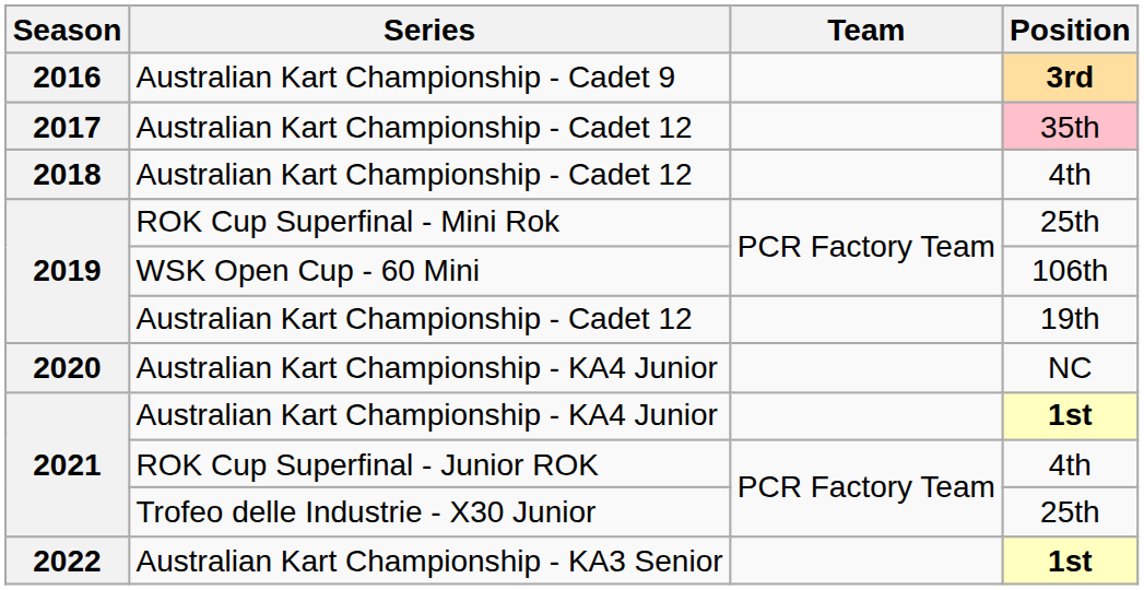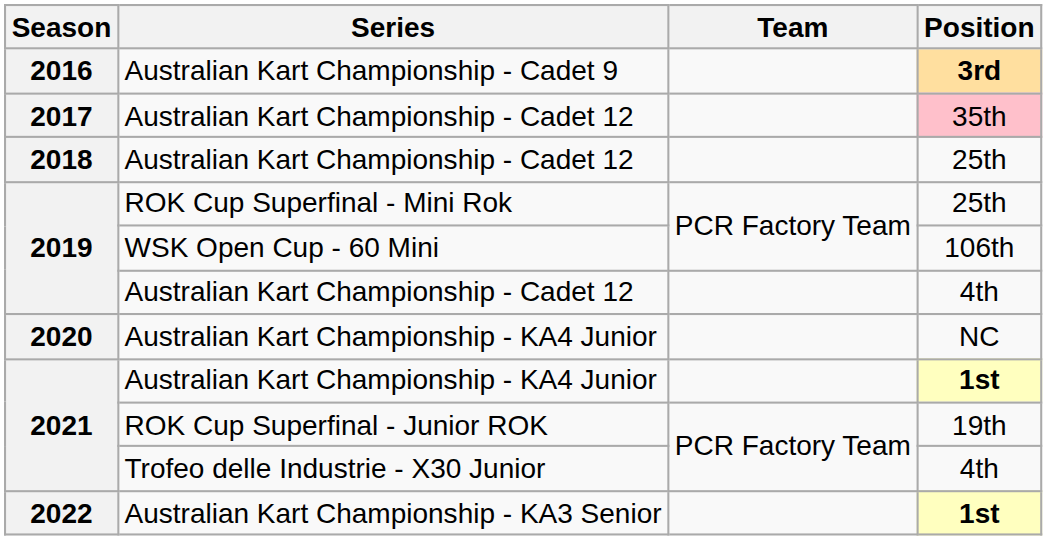 <table class="wikitable" style="font-size: 85%; text-align:center">
 <tr>
 <th>Season</th>
 <th>Series</th>
 <th>Team</th>
 <th>Position</th>
 </tr>
 <tr>
 <th>2016</th>
 <td align="left">Australian Kart Championship - Cadet 9</td>
 <td></td>
 <td style="background:#FFDF9F;"><strong>3rd</strong></td>
 </tr>
 <tr>
 <th>2017</th>
 <td align="left">Australian Kart Championship - Cadet 12</td>
 <td></td>
 <td style="background: pink;">35th</td>
 </tr>
 <tr>
 <th>2018</th>
 <td align="left">Australian Kart Championship - Cadet 12</td>
 <td></td>
-<td>4th</td>
+<td>25th</td>
 </tr>
 <tr>
 <th rowspan="3">2019</th>
 <td align="left">ROK Cup Superfinal - Mini Rok</td>
 <td rowspan="2" align="left">PCR Factory Team</td>
 <td>25th</td>
 </tr>
 <tr>
 <td align="left">WSK Open Cup - 60 Mini</td>
 <td>106th</td>
 </tr>
 <tr>
 <td align="left">Australian Kart Championship - Cadet 12</td>
 <td></td>
-<td>19th</td>
+<td>4th</td>
 </tr>
 <tr>
 <th>2020</th>
 <td align="left">Australian Kart Championship - KA4 Junior</td>
 <td></td>
 <td>NC</td>
 </tr>
 <tr>
 <th rowspan="3">2021</th>
 <td align="left">Australian Kart Championship - KA4 Junior</td>
 <td></td>
 <td style="background:#FFFFBF"><strong>1st</strong></td>
 </tr>
 <tr>
 <td align="left">ROK Cup Superfinal - Junior ROK</td>
 <td rowspan="2"  align="left">PCR Factory Team</td>
-<td>4th</td>
+<td>19th</td>
 </tr>
 <tr>
 <td align="left">Trofeo delle Industrie - X30 Junior</td>
-<td>25th</td>
+<td>4th</td>
 </tr>
 <tr>
 <th>2022</th>
 <td align="left">Australian Kart Championship - KA3 Senior</td>
 <td></td>
 <td style="background:#FFFFBF"><strong>1st</strong></td>
 </tr>
 </table>
